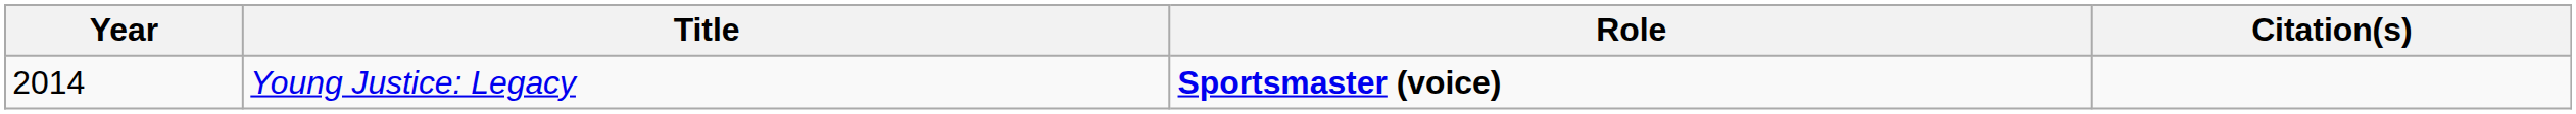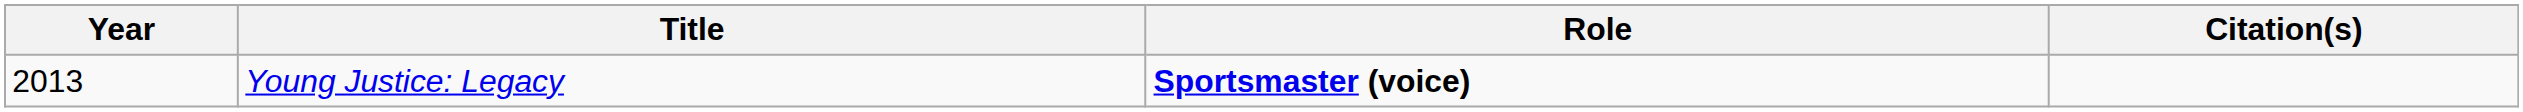 <table class="wikitable sortable" style="width: 100%;">
 <tr>
 <th scope="col">Year</th>
 <th scope="col">Title</th>
 <th class="unsortable">Role</th>
 <th class="unsortable">Citation(s)</th>
 </tr>
 <tr>
-<td>2014</td>
+<td>2013</td>
 <td><em><a href='#'>Young Justice: Legacy</a></em></td>
 <td><strong><a href='#'>Sportsmaster</a> (voice)</strong></td>
 <td></td>
 </tr>
 </table>
